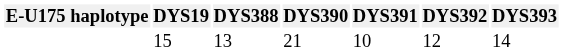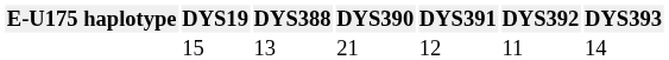 <table style="margin:1em auto;">
 <tr>
 <td align="center" style="background:#f0f0f0;"><strong>E-U175 haplotype</strong></td>
 <td align="center" style="background:#f0f0f0;"><strong>DYS19</strong></td>
 <td align="center" style="background:#f0f0f0;"><strong>DYS388</strong></td>
 <td align="center" style="background:#f0f0f0;"><strong>DYS390</strong></td>
 <td align="center" style="background:#f0f0f0;"><strong>DYS391</strong></td>
 <td align="center" style="background:#f0f0f0;"><strong>DYS392</strong></td>
 <td align="center" style="background:#f0f0f0;"><strong>DYS393</strong></td>
 </tr>
 <tr>
 <td></td>
 <td>15</td>
 <td>13</td>
 <td>21</td>
-<td>10</td>
 <td>12</td>
+<td>11</td>
 <td>14</td>
 <td></td>
 </tr>
 <tr>
 <td></td>
 </tr>
 </table>
